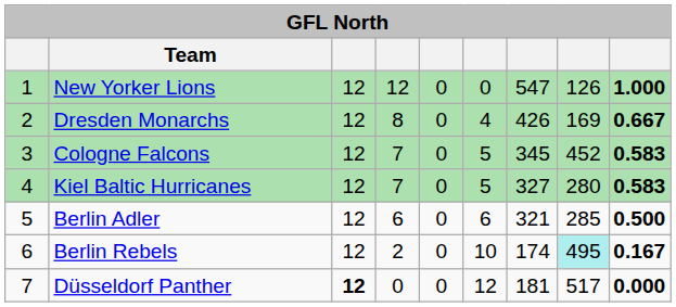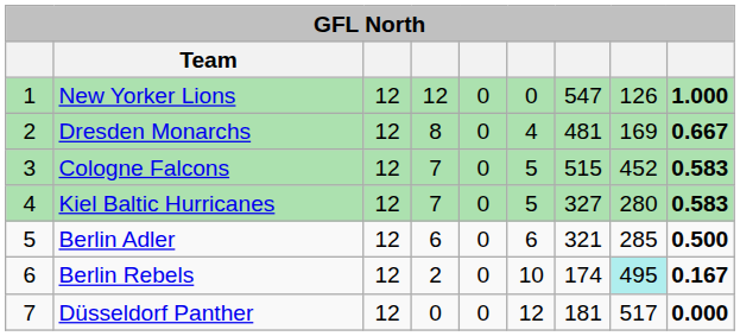 <table class="wikitable" style="font-size:95%;">
 <tr>
 <th colspan="10" style="background:silver">GFL North</th>
 </tr>
 <tr>
 <th width="25"></th>
 <th style="width:200px;">Team</th>
 <th width="25"></th>
 <th width="25"></th>
 <th width="25"></th>
 <th width="25"></th>
 <th width="30"></th>
 <th width="30"></th>
 <th width="30"></th>
 </tr>
 <tr style="background:#ace1af" align=center>
 <td>1</td>
 <td align=left><a href='#'>New Yorker Lions</a></td>
 <td>12</td>
 <td>12</td>
 <td>0</td>
 <td>0</td>
 <td>547</td>
 <td>126</td>
 <td><strong>1.000</strong></td>
 </tr>
 <tr style="background:#ace1af" align=center>
 <td>2</td>
 <td align=left><a href='#'>Dresden Monarchs</a></td>
 <td>12</td>
 <td>8</td>
 <td>0</td>
 <td>4</td>
-<td>426</td>
+<td>481</td>
 <td>169</td>
 <td><strong>0.667</strong></td>
 </tr>
 <tr style="background:#ace1af" align=center>
 <td>3</td>
 <td align=left><a href='#'>Cologne Falcons</a></td>
 <td>12</td>
 <td>7</td>
 <td>0</td>
 <td>5</td>
-<td>345</td>
+<td>515</td>
 <td>452</td>
 <td><strong>0.583</strong></td>
 </tr>
 <tr style="background:#ace1af" align=center>
 <td>4</td>
 <td align=left><a href='#'>Kiel Baltic Hurricanes</a></td>
 <td>12</td>
 <td>7</td>
 <td>0</td>
 <td>5</td>
 <td>327</td>
 <td>280</td>
 <td><strong>0.583</strong></td>
 </tr>
 <tr align=center>
 <td>5</td>
 <td align=left><a href='#'>Berlin Adler</a></td>
 <td>12</td>
 <td>6</td>
 <td>0</td>
 <td>6</td>
 <td>321</td>
 <td>285</td>
 <td><strong>0.500</strong></td>
 </tr>
 <tr align=center>
 <td>6</td>
 <td align=left><a href='#'>Berlin Rebels</a></td>
 <td>12</td>
 <td>2</td>
 <td>0</td>
 <td>10</td>
 <td>174</td>
 <td style="background: paleturquoise;">495</td>
 <td><strong>0.167</strong></td>
 </tr>
 <tr align=center>
 <td>7</td>
 <td align=left><a href='#'>Düsseldorf Panther</a></td>
-<td><strong>12</strong></td>
+<td>12</td>
 <td>0</td>
 <td>0</td>
 <td>12</td>
 <td>181</td>
 <td>517</td>
 <td><strong>0.000</strong></td>
 </tr>
 </table>
